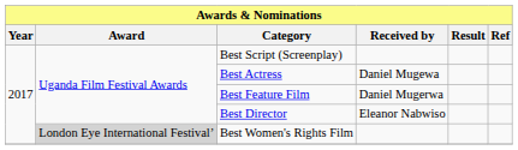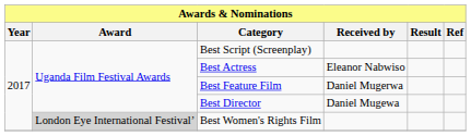 <table class="wikitable" width="">
 <tr>
 <th colspan="6" style="background: #FBFC8A;">Awards & Nominations</th>
 </tr>
 <tr style="background:#ccc; text-align:center;">
 <th>Year</th>
 <th>Award</th>
 <th>Category</th>
 <th>Received by</th>
 <th>Result</th>
 <th>Ref</th>
 </tr>
 <tr>
 <td rowspan="5">2017</td>
 <td rowspan="4"><a href='#'>Uganda Film Festival Awards</a></td>
 <td>Best Script (Screenplay)</td>
 <td></td>
 <td></td>
 <td></td>
 </tr>
 <tr>
 <td><a href='#'>Best Actress</a></td>
-<td>Daniel Mugewa</td>
+<td>Eleanor Nabwiso</td>
 <td></td>
 <td></td>
 </tr>
 <tr>
 <td><a href='#'>Best Feature Film</a></td>
 <td>Daniel Mugerwa</td>
 <td></td>
 <td></td>
 </tr>
 <tr>
 <td><a href='#'>Best Director</a></td>
-<td>Eleanor Nabwiso</td>
+<td>Daniel Mugewa</td>
 <td></td>
 <td></td>
 </tr>
 <tr>
 <td style="background: lightgrey;">London Eye International Festival’</td>
 <td>Best Women's Rights Film</td>
 <td></td>
 <td></td>
 <td></td>
 </tr>
 <tr .>
 </tr>
 </table>
